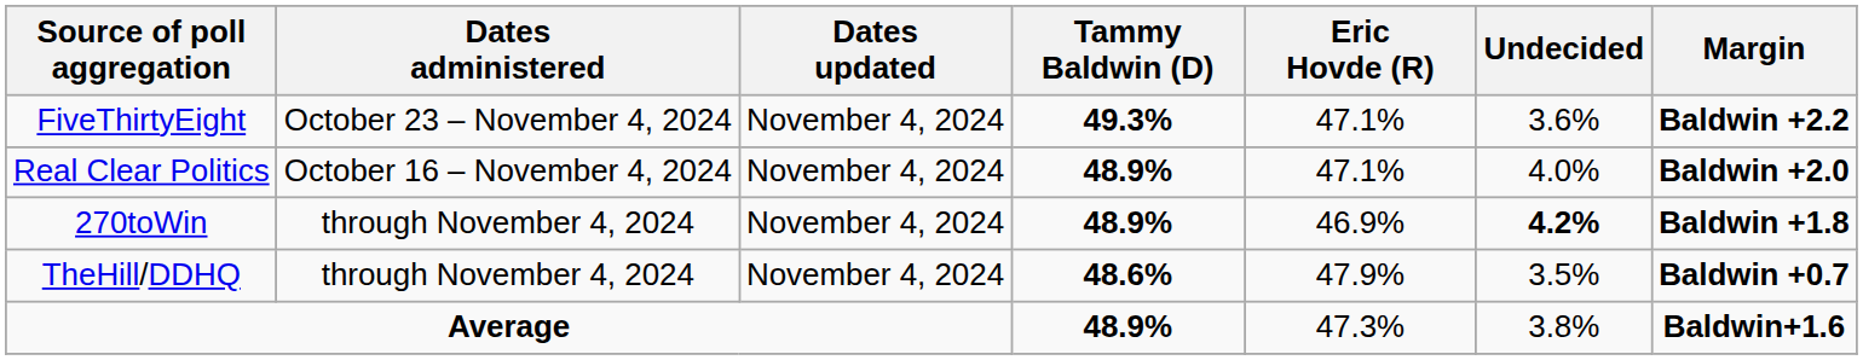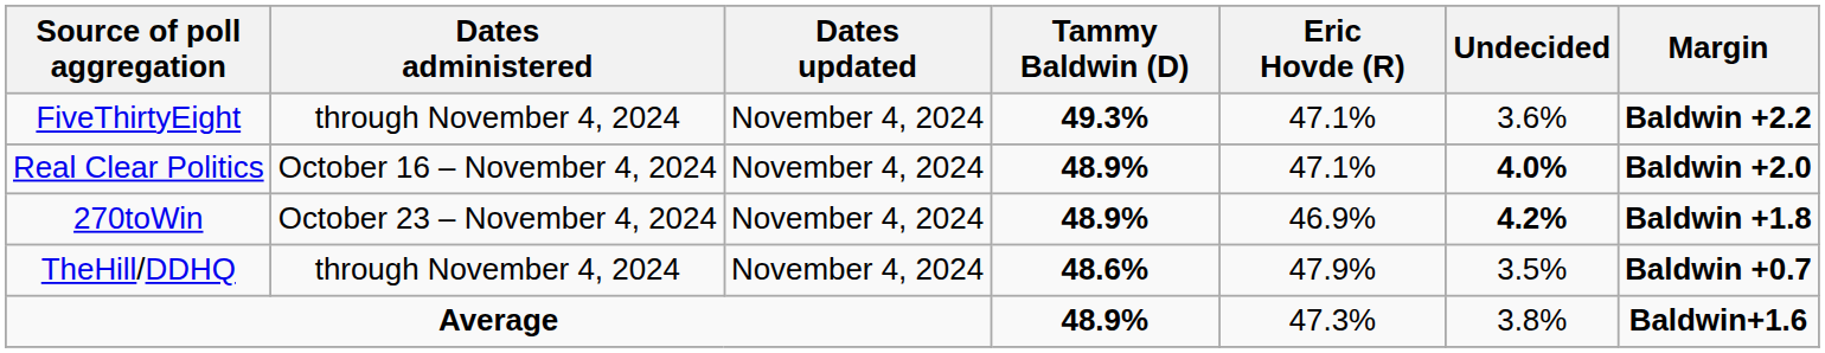 <table class="wikitable sortable" style="text-align:center;font-size:90%;line-height:17px">
 <tr>
 <th>Source of poll<br>aggregation</th>
 <th>Dates<br>administered</th>
 <th>Dates<br>updated</th>
 <th style="width:100px;">Tammy<br>Baldwin (D)</th>
 <th style="width:100px;">Eric<br>Hovde (R)</th>
 <th>Undecided<br></th>
 <th>Margin</th>
 </tr>
 <tr>
 <td><a href='#'>FiveThirtyEight</a></td>
-<td>October 23 – November 4, 2024</td>
+<td>through November 4, 2024</td>
 <td>November 4, 2024</td>
 <td><strong>49.3%</strong></td>
 <td>47.1%</td>
 <td>3.6%</td>
 <td><strong>Baldwin +2.2</strong></td>
 </tr>
 <tr>
 <td><a href='#'>Real Clear Politics</a></td>
 <td>October 16 – November 4, 2024</td>
 <td>November 4, 2024</td>
 <td><strong>48.9%</strong></td>
 <td>47.1%</td>
-<td>4.0%</td>
+<td><strong>4.0%</strong></td>
 <td><strong>Baldwin +2.0</strong></td>
 </tr>
 <tr>
 <td><a href='#'>270toWin</a></td>
-<td>through November 4, 2024</td>
+<td>October 23 – November 4, 2024</td>
 <td>November 4, 2024</td>
 <td><strong>48.9%</strong></td>
 <td>46.9%</td>
 <td><strong>4.2%</strong></td>
 <td><strong>Baldwin +1.8</strong></td>
 </tr>
 <tr>
 <td><a href='#'>TheHill</a>/<a href='#'>DDHQ</a></td>
 <td>through November 4, 2024</td>
 <td>November 4, 2024</td>
 <td><strong>48.6%</strong></td>
 <td>47.9%</td>
 <td>3.5%</td>
 <td><strong>Baldwin +0.7</strong></td>
 </tr>
 <tr>
 <td colspan="3"><strong>Average</strong></td>
 <td><strong>48.9%</strong></td>
 <td>47.3%</td>
 <td>3.8%</td>
 <td><strong>Baldwin+1.6</strong></td>
 </tr>
 </table>
